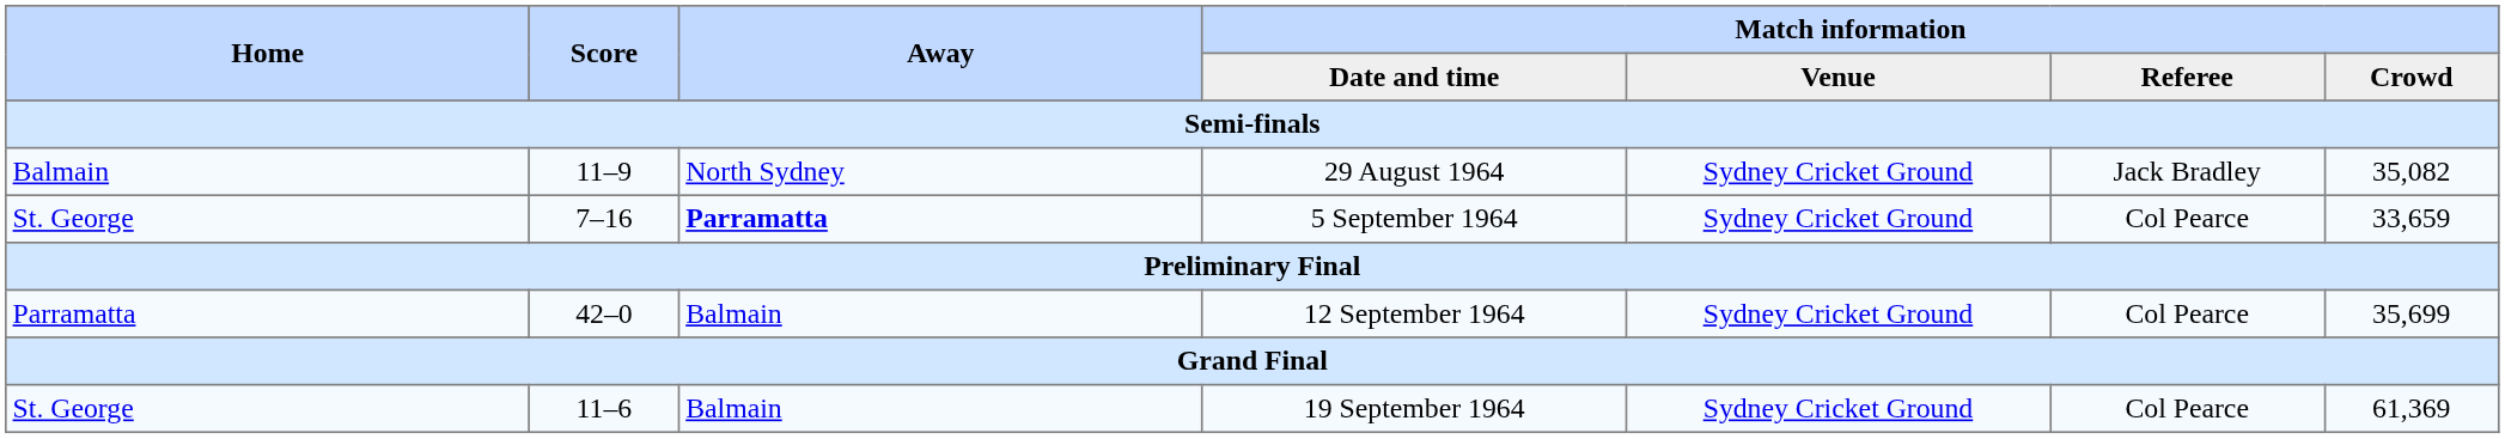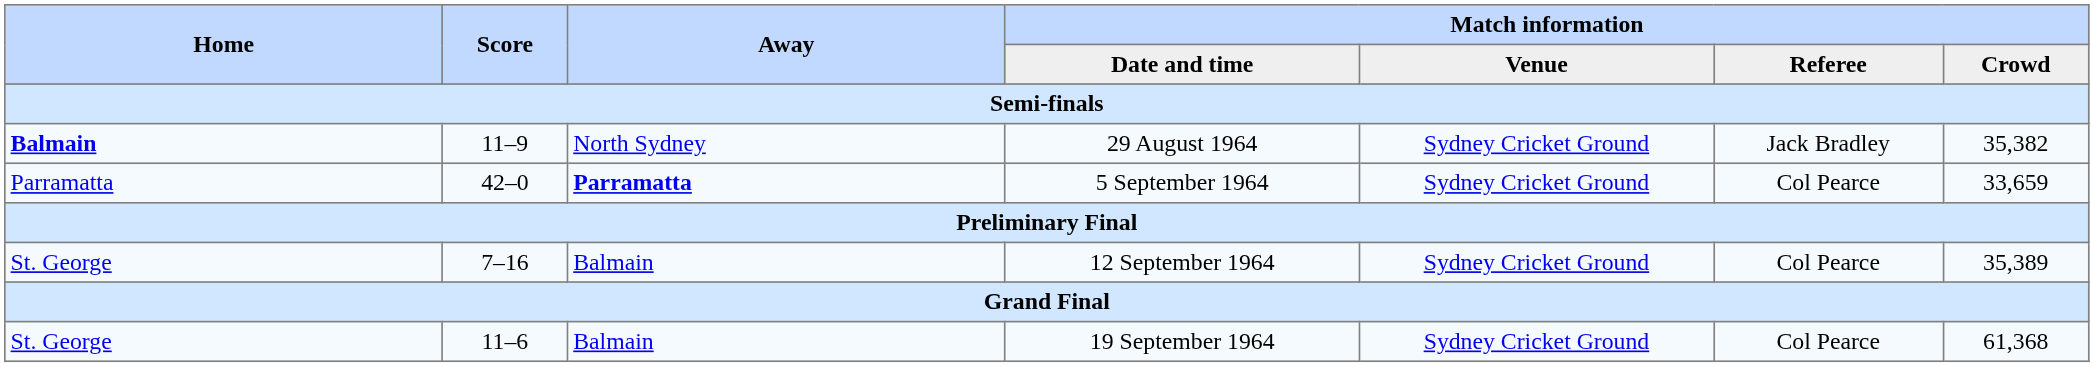 <table border=1 style="border-collapse:collapse; font-size:90%; text-align:center;" cellpadding=3 cellspacing=0 width=100%>
 <tr bgcolor=#C1D8FF>
 <th rowspan=2 width=21%>Home</th>
 <th rowspan=2 width=6%>Score</th>
 <th rowspan=2 width=21%>Away</th>
 <th colspan=6>Match information</th>
 </tr>
 <tr bgcolor=#EFEFEF>
 <th width=17%>Date and time</th>
 <th width=17%>Venue</th>
 <th width=11%>Referee</th>
 <th width=7%>Crowd</th>
 </tr>
 <tr bgcolor="#D0E7FF">
 <td colspan=7><strong>Semi-finals</strong></td>
 </tr>
 <tr bgcolor=#F5FAFF>
-<td align=left> <a href='#'>Balmain</a></td>
+<td align=left><strong> <a href='#'>Balmain</a></strong></td>
 <td>11–9</td>
 <td align=left> <a href='#'>North Sydney</a></td>
 <td>29 August 1964</td>
 <td><a href='#'>Sydney Cricket Ground</a></td>
 <td>Jack Bradley</td>
-<td>35,082</td>
+<td>35,382</td>
 </tr>
 <tr bgcolor=#F5FAFF>
-<td align=left> <a href='#'>St. George</a></td>
-<td>7–16</td>
+<td align=left> <a href='#'>Parramatta</a></td>
+<td>42–0</td>
 <td align=left><strong> <a href='#'>Parramatta</a></strong></td>
 <td>5 September 1964</td>
 <td><a href='#'>Sydney Cricket Ground</a></td>
 <td>Col Pearce</td>
 <td>33,659</td>
 </tr>
 <tr bgcolor="#D0E7FF">
 <td colspan=7><strong>Preliminary Final</strong></td>
 </tr>
 <tr bgcolor=#F5FAFF>
-<td align=left> <a href='#'>Parramatta</a></td>
-<td>42–0</td>
+<td align=left> <a href='#'>St. George</a></td>
+<td>7–16</td>
 <td align=left> <a href='#'>Balmain</a></td>
 <td>12 September 1964</td>
 <td><a href='#'>Sydney Cricket Ground</a></td>
 <td>Col Pearce</td>
-<td>35,699</td>
+<td>35,389</td>
 </tr>
 <tr bgcolor="#D0E7FF">
 <td colspan=7><strong>Grand Final</strong></td>
 </tr>
 <tr bgcolor=#F5FAFF>
 <td align=left> <a href='#'>St. George</a></td>
 <td>11–6</td>
 <td align=left> <a href='#'>Balmain</a></td>
 <td>19 September 1964</td>
 <td><a href='#'>Sydney Cricket Ground</a></td>
 <td>Col Pearce</td>
-<td>61,369</td>
+<td>61,368</td>
 </tr>
 </table>
